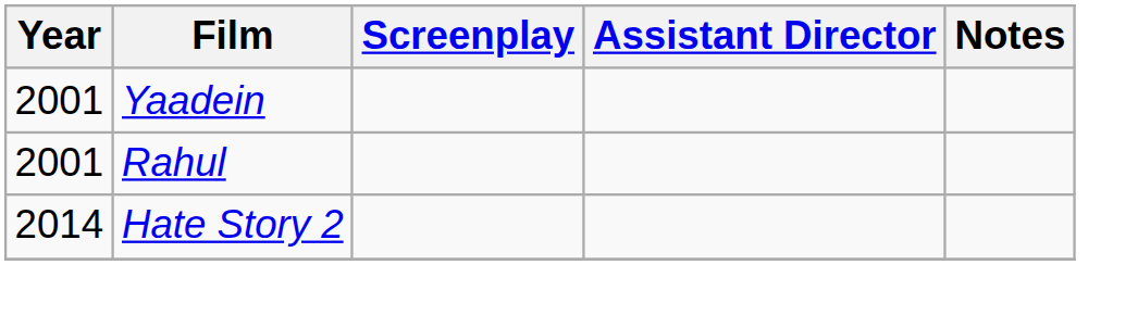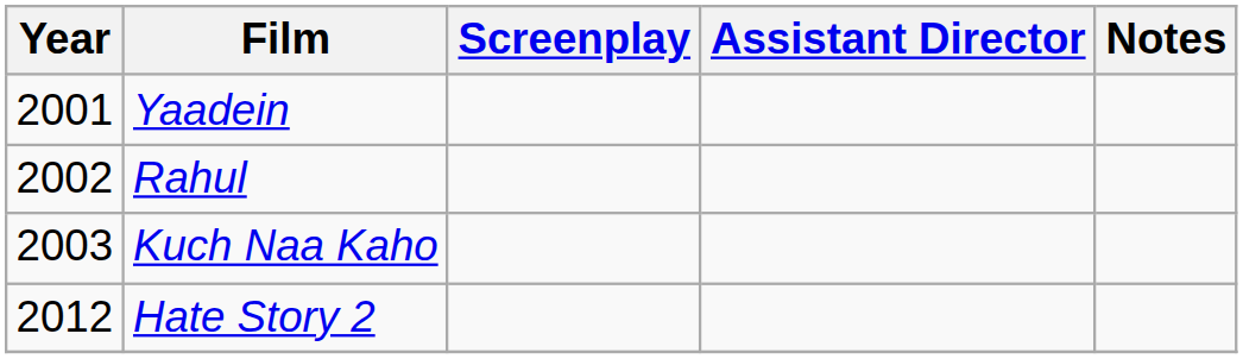 <table class="wikitable">
 <tr>
 <th>Year</th>
 <th>Film</th>
 <th><a href='#'>Screenplay</a></th>
 <th><a href='#'>Assistant Director</a></th>
 <th>Notes</th>
 </tr>
 <tr>
 <td style="text-align:center;">2001</td>
 <td><em><a href='#'>Yaadein</a></em></td>
 <td></td>
 <td></td>
 <td></td>
 </tr>
 <tr>
-<td style="text-align:center;">2001</td>
+<td style="text-align:center;">2002</td>
 <td><em><a href='#'>Rahul</a></em></td>
 <td></td>
 <td></td>
 <td></td>
 </tr>
 <tr>
-<td style="text-align:center;">2014</td>
+<td style="text-align:center;">2003</td>
+<td><em><a href='#'>Kuch Naa Kaho</a></em></td>
+<td></td>
+<td></td>
+<td></td>
+</tr>
+<tr>
+<td style="text-align:center;">2012</td>
 <td><em><a href='#'>Hate Story 2</a></em></td>
 <td></td>
 <td></td>
 <td></td>
 </tr>
 <tr>
 </tr>
 </table>
